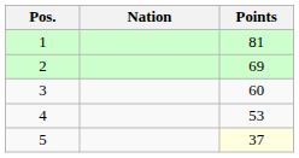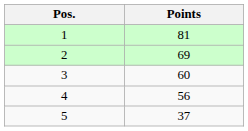 <table class="wikitable gauche" cellspacing="1" style="width:300px;">
 <tr style="background:#efefef; text-align:center;">
 <th style="width:70px;">Pos.</th>
-<th>Nation</th>
 <th style="width:70px;">Points</th>
 </tr>
 <tr style="vertical-align:top; text-align:center; background:#ccffcc;">
 <td>1</td>
-<td style="text-align:left;"></td>
 <td>81</td>
 </tr>
 <tr style="vertical-align:top; text-align:center; background:#ccffcc;">
 <td>2</td>
-<td style="text-align:left;"></td>
 <td>69</td>
 </tr>
 <tr style="vertical-align:top; text-align:center;">
 <td>3</td>
-<td style="text-align:left;"></td>
 <td>60</td>
 </tr>
 <tr style="vertical-align:top; text-align:center;">
 <td>4</td>
-<td style="text-align:left;"></td>
-<td>53</td>
+<td>56</td>
 </tr>
 <tr style="vertical-align:top; text-align:center;">
 <td>5</td>
-<td style="text-align:left;"></td>
-<td style="background: lightyellow;">37</td>
+<td>37</td>
 </tr>
 </table>
